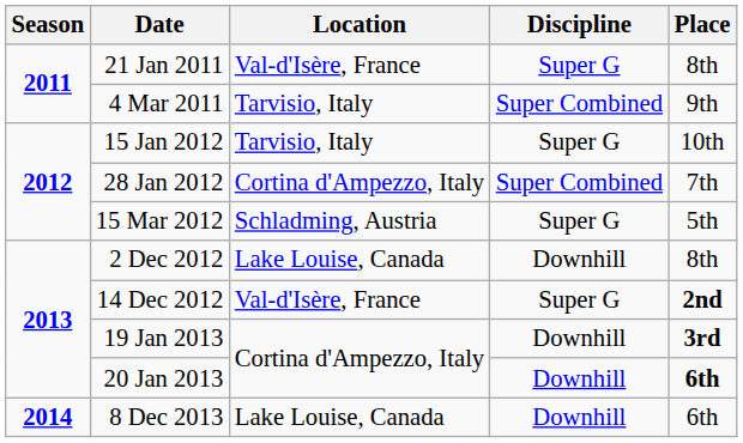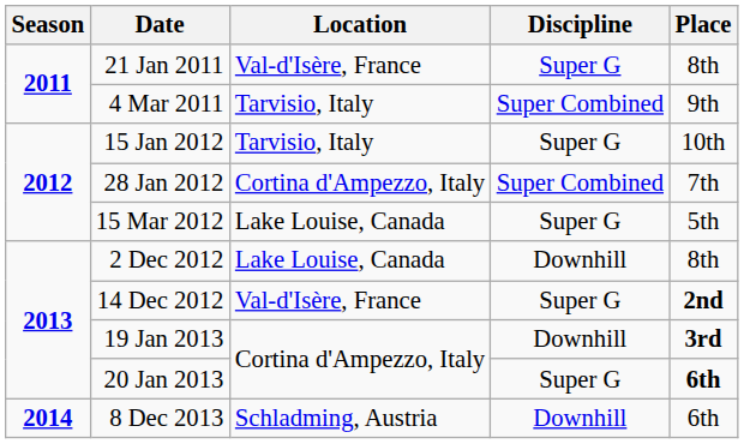 <table class="wikitable">
 <tr>
 <th>Season</th>
 <th>Date</th>
 <th>Location</th>
 <th>Discipline</th>
 <th>Place</th>
 </tr>
 <tr>
 <td rowspan=2 align=center><strong><a href='#'>2011</a></strong></td>
 <td align=right>21 Jan 2011</td>
 <td><a href='#'>Val-d'Isère</a>, France</td>
 <td align=center><a href='#'>Super G</a></td>
 <td align=center>8th</td>
 </tr>
 <tr>
 <td align=right>4 Mar 2011</td>
 <td><a href='#'>Tarvisio</a>, Italy</td>
 <td align=center><a href='#'>Super Combined</a></td>
 <td align=center>9th</td>
 </tr>
 <tr>
 <td rowspan=3 align=center><strong><a href='#'>2012</a></strong></td>
 <td align=right>15 Jan 2012</td>
 <td><a href='#'>Tarvisio</a>, Italy</td>
 <td align=center>Super G</td>
 <td align=center>10th</td>
 </tr>
 <tr>
 <td align=right>28 Jan 2012</td>
 <td><a href='#'>Cortina d'Ampezzo</a>, Italy</td>
 <td align=center><a href='#'>Super Combined</a></td>
 <td align=center>7th</td>
 </tr>
 <tr>
 <td align=right>15 Mar 2012</td>
-<td><a href='#'>Schladming</a>, Austria</td>
+<td>Lake Louise, Canada</td>
 <td align=center>Super G</td>
 <td align=center>5th</td>
 </tr>
 <tr>
 <td rowspan=4 align=center><strong><a href='#'>2013</a></strong></td>
 <td align=right>2 Dec 2012</td>
 <td><a href='#'>Lake Louise</a>, Canada</td>
 <td align=center>Downhill</td>
 <td align=center>8th</td>
 </tr>
 <tr>
 <td align=right>14 Dec 2012</td>
 <td><a href='#'>Val-d'Isère</a>, France</td>
 <td align=center>Super G</td>
 <td align=center><strong>2nd</strong></td>
 </tr>
 <tr>
 <td align=right>19 Jan 2013</td>
 <td rowspan=2>Cortina d'Ampezzo, Italy</td>
 <td align=center>Downhill</td>
 <td align=center><strong>3rd</strong></td>
 </tr>
 <tr>
 <td align=right>20 Jan 2013</td>
-<td align=center><a href='#'>Downhill</a></td>
+<td align=center>Super G</td>
 <td align=center><strong>6th</strong></td>
 </tr>
 <tr>
 <td align=center><strong><a href='#'>2014</a></strong></td>
 <td align=right>8 Dec 2013</td>
-<td>Lake Louise, Canada</td>
+<td><a href='#'>Schladming</a>, Austria</td>
 <td align=center><a href='#'>Downhill</a></td>
 <td align=center>6th</td>
 </tr>
 </table>
